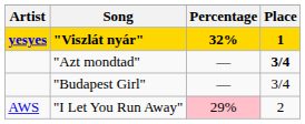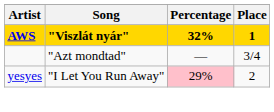 <table class="sortable wikitable" style="margin: 1em auto 1em auto; text-align:center">
 <tr>
 </tr>
 <tr>
 <th>Artist</th>
 <th>Song</th>
 <th>Percentage</th>
 <th>Place</th>
 </tr>
 <tr style="font-weight:bold;background:gold;">
-<td align="left"><a href='#'>yesyes</a></td>
+<td align="left"><a href='#'>AWS</a></td>
 <td align="left">"Viszlát nyár"</td>
 <td>32%</td>
 <td>1</td>
 </tr>
 <tr>
 <td align="left"></td>
 <td align="left">"Azt mondtad"</td>
 <td data-sort-value="0">—</td>
-<td><strong>3/4</strong></td>
-</tr>
-<tr>
-<td align="left"></td>
-<td align="left">"Budapest Girl"</td>
-<td data-sort-value="0">—</td>
 <td>3/4</td>
 </tr>
 <tr>
-<td align="left"><a href='#'>AWS</a></td>
+<td align="left"><a href='#'>yesyes</a></td>
 <td align="left">"I Let You Run Away"</td>
 <td style="background: pink;">29%</td>
 <td>2</td>
 </tr>
 </table>
